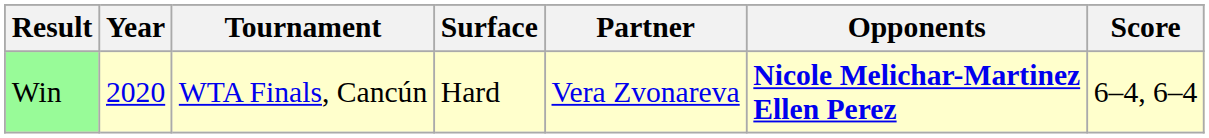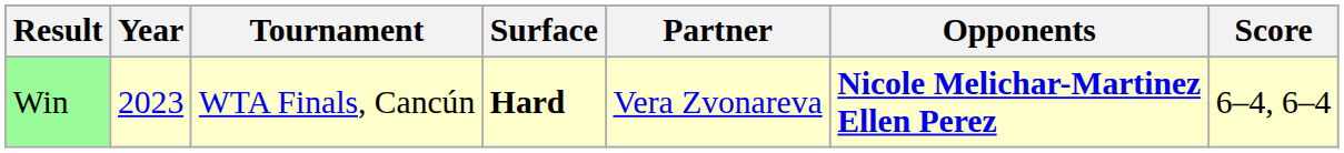 <table class="sortable wikitable">
 <tr>
 <th>Result</th>
 <th>Year</th>
 <th>Tournament</th>
 <th>Surface</th>
 <th>Partner</th>
 <th>Opponents</th>
 <th class=unsortable>Score</th>
 </tr>
 <tr bgcolor=ffffcc>
 <td style="background:#98fb98;">Win</td>
-<td><a href='#'>2020</a></td>
+<td><a href='#'>2023</a></td>
 <td><a href='#'>WTA Finals</a>, Cancún</td>
-<td>Hard</td>
+<td><strong>Hard</strong></td>
 <td> <a href='#'>Vera Zvonareva</a></td>
 <td><strong> <a href='#'>Nicole Melichar-Martinez</a> <br>  <a href='#'>Ellen Perez</a></strong></td>
 <td>6–4, 6–4</td>
 </tr>
 </table>
